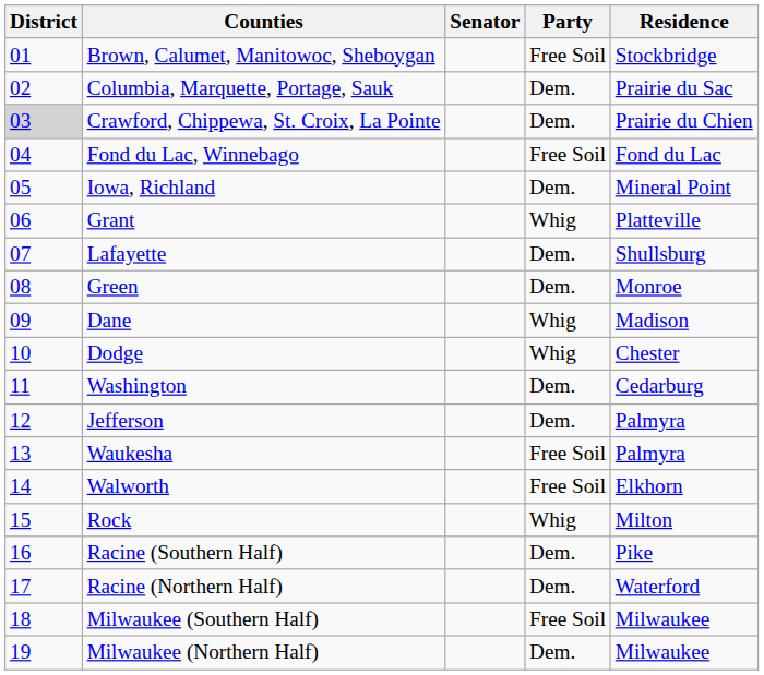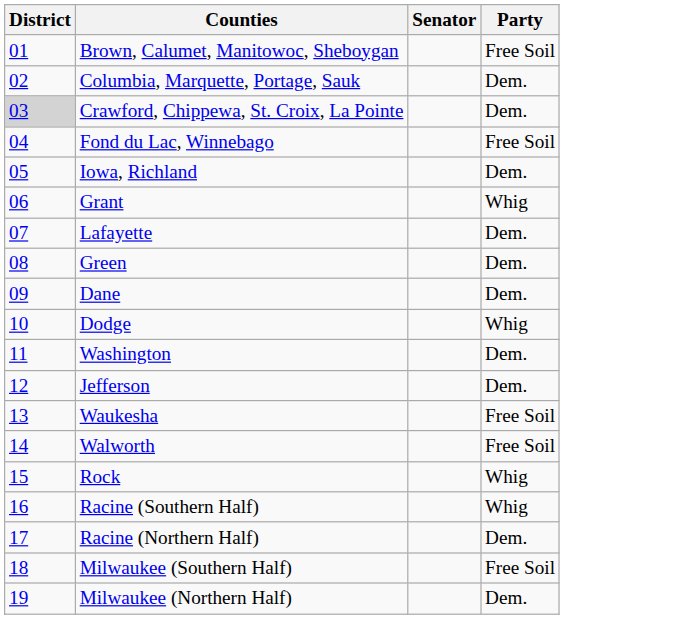 <table class="wikitable sortable">
 <tr>
 <th>District</th>
 <th>Counties</th>
 <th>Senator</th>
 <th>Party</th>
-<th>Residence</th>
 </tr>
 <tr>
 <td><a href='#'>01</a></td>
 <td><a href='#'>Brown</a>, <a href='#'>Calumet</a>, <a href='#'>Manitowoc</a>, <a href='#'>Sheboygan</a></td>
 <td></td>
 <td>Free Soil</td>
-<td><a href='#'>Stockbridge</a></td>
 </tr>
 <tr>
 <td><a href='#'>02</a></td>
 <td><a href='#'>Columbia</a>, <a href='#'>Marquette</a>, <a href='#'>Portage</a>, <a href='#'>Sauk</a></td>
 <td></td>
 <td>Dem.</td>
-<td><a href='#'>Prairie du Sac</a></td>
 </tr>
 <tr>
 <td style="background: lightgrey;"><a href='#'>03</a></td>
 <td><a href='#'>Crawford</a>, <a href='#'>Chippewa</a>, <a href='#'>St. Croix</a>, <a href='#'>La Pointe</a></td>
 <td></td>
 <td>Dem.</td>
-<td><a href='#'>Prairie du Chien</a></td>
 </tr>
 <tr>
 <td><a href='#'>04</a></td>
 <td><a href='#'>Fond du Lac</a>, <a href='#'>Winnebago</a></td>
 <td></td>
 <td>Free Soil</td>
-<td><a href='#'>Fond du Lac</a></td>
 </tr>
 <tr>
 <td><a href='#'>05</a></td>
 <td><a href='#'>Iowa</a>, <a href='#'>Richland</a></td>
 <td></td>
 <td>Dem.</td>
-<td><a href='#'>Mineral Point</a></td>
 </tr>
 <tr>
 <td><a href='#'>06</a></td>
 <td><a href='#'>Grant</a></td>
 <td></td>
 <td>Whig</td>
-<td><a href='#'>Platteville</a></td>
 </tr>
 <tr>
 <td><a href='#'>07</a></td>
 <td><a href='#'>Lafayette</a></td>
 <td></td>
 <td>Dem.</td>
-<td><a href='#'>Shullsburg</a></td>
 </tr>
 <tr>
 <td><a href='#'>08</a></td>
 <td><a href='#'>Green</a></td>
 <td></td>
 <td>Dem.</td>
-<td><a href='#'>Monroe</a></td>
 </tr>
 <tr>
 <td><a href='#'>09</a></td>
 <td><a href='#'>Dane</a></td>
 <td></td>
-<td>Whig</td>
-<td><a href='#'>Madison</a></td>
+<td>Dem.</td>
 </tr>
 <tr>
 <td><a href='#'>10</a></td>
 <td><a href='#'>Dodge</a></td>
 <td></td>
 <td>Whig</td>
-<td><a href='#'>Chester</a></td>
 </tr>
 <tr>
 <td><a href='#'>11</a></td>
 <td><a href='#'>Washington</a></td>
 <td></td>
 <td>Dem.</td>
-<td><a href='#'>Cedarburg</a></td>
 </tr>
 <tr>
 <td><a href='#'>12</a></td>
 <td><a href='#'>Jefferson</a></td>
 <td></td>
 <td>Dem.</td>
-<td><a href='#'>Palmyra</a></td>
 </tr>
 <tr>
 <td><a href='#'>13</a></td>
 <td><a href='#'>Waukesha</a></td>
 <td></td>
 <td>Free Soil</td>
-<td><a href='#'>Palmyra</a></td>
 </tr>
 <tr>
 <td><a href='#'>14</a></td>
 <td><a href='#'>Walworth</a></td>
 <td></td>
 <td>Free Soil</td>
-<td><a href='#'>Elkhorn</a></td>
 </tr>
 <tr>
 <td><a href='#'>15</a></td>
 <td><a href='#'>Rock</a></td>
 <td></td>
 <td>Whig</td>
-<td><a href='#'>Milton</a></td>
 </tr>
 <tr>
 <td><a href='#'>16</a></td>
 <td><a href='#'>Racine</a> (Southern Half)</td>
 <td></td>
-<td>Dem.</td>
-<td><a href='#'>Pike</a></td>
+<td>Whig</td>
 </tr>
 <tr>
 <td><a href='#'>17</a></td>
 <td><a href='#'>Racine</a> (Northern Half)</td>
 <td></td>
 <td>Dem.</td>
-<td><a href='#'>Waterford</a></td>
 </tr>
 <tr>
 <td><a href='#'>18</a></td>
 <td><a href='#'>Milwaukee</a> (Southern Half)</td>
 <td></td>
 <td>Free Soil</td>
-<td><a href='#'>Milwaukee</a></td>
 </tr>
 <tr>
 <td><a href='#'>19</a></td>
 <td><a href='#'>Milwaukee</a> (Northern Half)</td>
 <td></td>
 <td>Dem.</td>
-<td><a href='#'>Milwaukee</a></td>
 </tr>
 </table>
